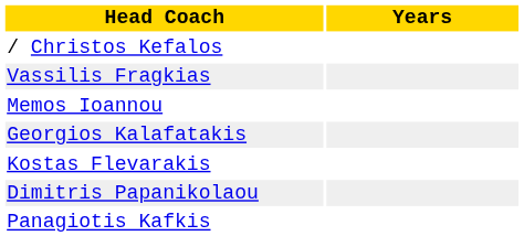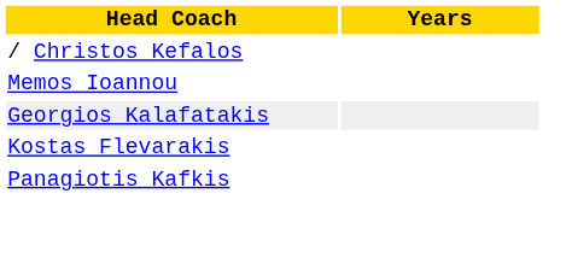 <table>
 <tr style="color:black; background:gold;">
 <th width="50%">Head Coach</th>
 <th width="30%">Years</th>
 </tr>
 <tr>
 <td>/ <a href='#'>Christos Kefalos</a></td>
-<td></td>
-</tr>
-<tr bgcolor="#EFEFEF">
-<td> <a href='#'>Vassilis Fragkias</a></td>
 <td></td>
 </tr>
 <tr>
 <td> <a href='#'>Memos Ioannou</a></td>
 <td></td>
 </tr>
 <tr bgcolor="#EFEFEF">
 <td> <a href='#'>Georgios Kalafatakis</a></td>
 <td></td>
 </tr>
 <tr>
 <td> <a href='#'>Kostas Flevarakis</a></td>
 <td></td>
 </tr>
-<tr bgcolor="#EFEFEF">
-<td> <a href='#'>Dimitris Papanikolaou</a></td>
-<td></td>
-</tr>
 <tr>
 <td> <a href='#'>Panagiotis Kafkis</a></td>
 <td></td>
 </tr>
 </table>
